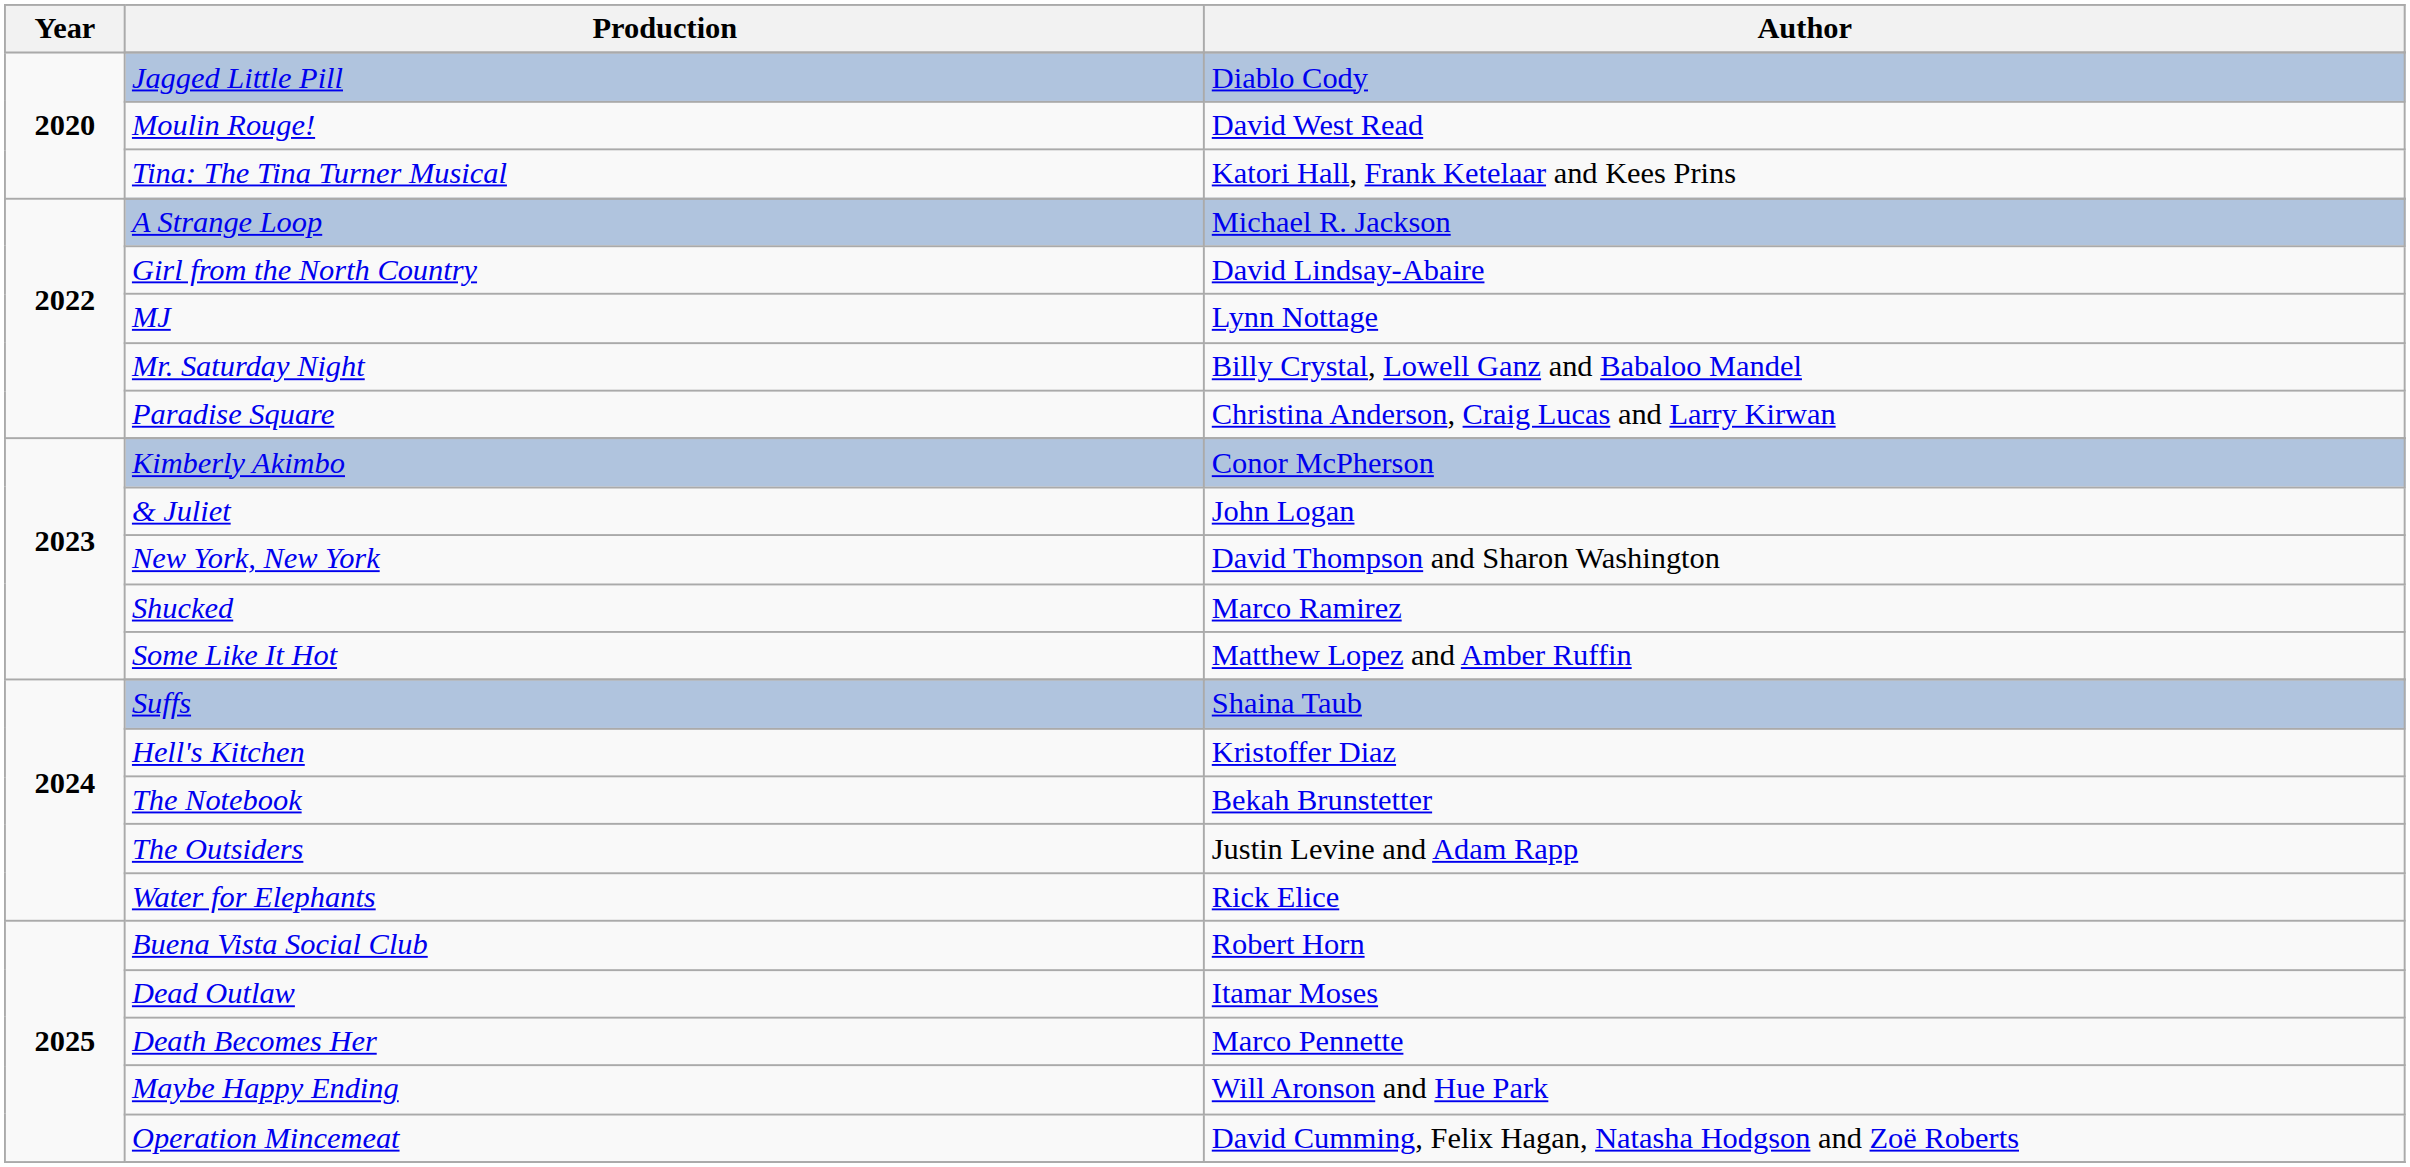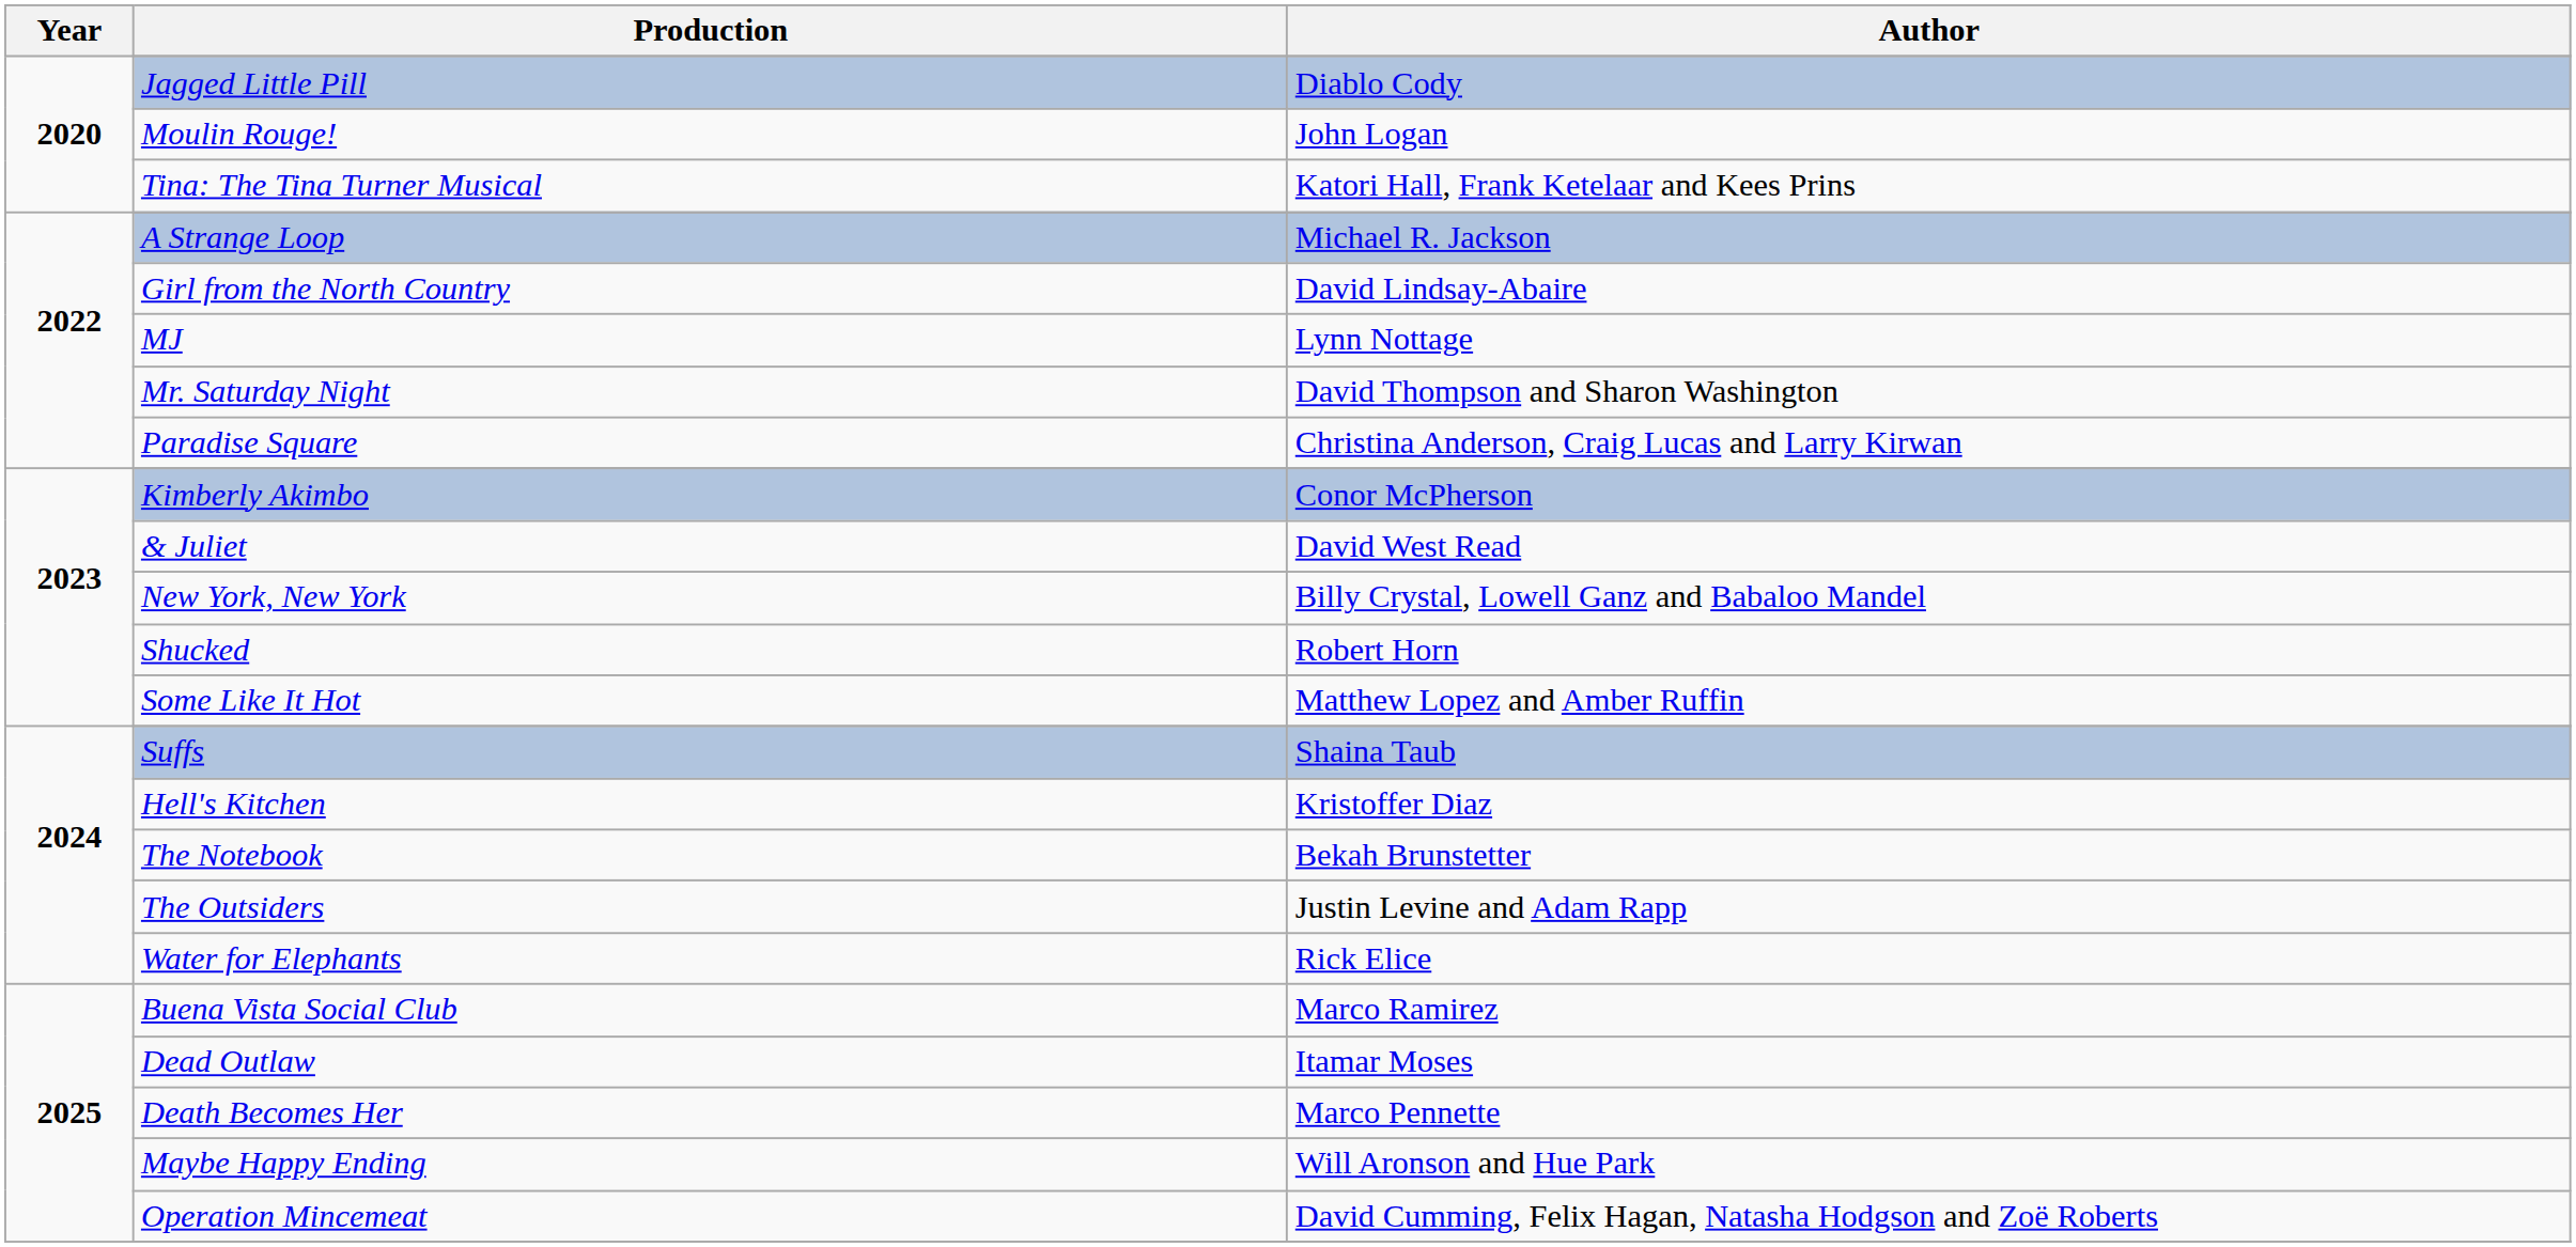 <table class="wikitable" style="width:100%;">
 <tr style="background:#bebebe;">
 <th style="width:5%;">Year</th>
 <th style="width:45%;">Production</th>
 <th style="width:50%;">Author</th>
 </tr>
 <tr>
 <td rowspan="4" align="center"><strong>2020</strong><br></td>
 </tr>
 <tr style="background:#B0C4DE">
 <td><em><a href='#'>Jagged Little Pill</a></em></td>
 <td><a href='#'>Diablo Cody</a></td>
 </tr>
 <tr>
 <td><em><a href='#'>Moulin Rouge!</a></em></td>
-<td><a href='#'>David West Read</a></td>
+<td><a href='#'>John Logan</a></td>
 </tr>
 <tr>
 <td><em><a href='#'>Tina: The Tina Turner Musical</a></em></td>
 <td><a href='#'>Katori Hall</a>, <a href='#'>Frank Ketelaar</a> and Kees Prins</td>
 </tr>
 <tr>
 <td rowspan="6" align="center"><strong>2022</strong><br><br></td>
 </tr>
 <tr style="background:#B0C4DE">
 <td><em><a href='#'>A Strange Loop</a></em></td>
 <td><a href='#'>Michael R. Jackson</a></td>
 </tr>
 <tr>
 <td><em><a href='#'>Girl from the North Country</a></em></td>
 <td><a href='#'>David Lindsay-Abaire</a></td>
 </tr>
 <tr>
 <td><em><a href='#'>MJ</a></em></td>
 <td><a href='#'>Lynn Nottage</a></td>
 </tr>
 <tr>
 <td><em><a href='#'>Mr. Saturday Night</a></em></td>
-<td><a href='#'>Billy Crystal</a>, <a href='#'>Lowell Ganz</a> and <a href='#'>Babaloo Mandel</a></td>
+<td><a href='#'>David Thompson</a> and Sharon Washington</td>
 </tr>
 <tr>
 <td><em><a href='#'>Paradise Square</a></em></td>
 <td><a href='#'>Christina Anderson</a>, <a href='#'>Craig Lucas</a> and <a href='#'>Larry Kirwan</a></td>
 </tr>
 <tr>
 <td rowspan="6" align="center"><strong>2023</strong><br><br></td>
 </tr>
 <tr style="background:#B0C4DE">
 <td><em><a href='#'>Kimberly Akimbo</a></em></td>
 <td><a href='#'>Conor McPherson</a></td>
 </tr>
 <tr>
 <td><em><a href='#'>& Juliet</a></em></td>
-<td><a href='#'>John Logan</a></td>
+<td><a href='#'>David West Read</a></td>
 </tr>
 <tr>
 <td><em><a href='#'>New York, New York</a></em></td>
-<td><a href='#'>David Thompson</a> and Sharon Washington</td>
+<td><a href='#'>Billy Crystal</a>, <a href='#'>Lowell Ganz</a> and <a href='#'>Babaloo Mandel</a></td>
 </tr>
 <tr>
 <td><em><a href='#'>Shucked</a></em></td>
-<td><a href='#'>Marco Ramirez</a></td>
+<td><a href='#'>Robert Horn</a></td>
 </tr>
 <tr>
 <td><em><a href='#'>Some Like It Hot</a></em></td>
 <td><a href='#'>Matthew Lopez</a> and <a href='#'>Amber Ruffin</a></td>
 </tr>
 <tr>
 <td rowspan="6" align="center"><strong>2024</strong><br><br></td>
 </tr>
 <tr style="background:#B0C4DE">
 <td><em><a href='#'>Suffs</a></em></td>
 <td><a href='#'>Shaina Taub</a></td>
 </tr>
 <tr>
 <td><em><a href='#'>Hell's Kitchen</a></em></td>
 <td><a href='#'>Kristoffer Diaz</a></td>
 </tr>
 <tr>
 <td><em><a href='#'>The Notebook</a></em></td>
 <td><a href='#'>Bekah Brunstetter</a></td>
 </tr>
 <tr>
 <td><em><a href='#'>The Outsiders</a></em></td>
 <td>Justin Levine and <a href='#'>Adam Rapp</a></td>
 </tr>
 <tr>
 <td><em><a href='#'>Water for Elephants</a></em></td>
 <td><a href='#'>Rick Elice</a></td>
 </tr>
 <tr>
 <td rowspan="7" align="center"><strong>2025</strong><br></td>
 <td><em><a href='#'>Buena Vista Social Club</a></em></td>
-<td><a href='#'>Robert Horn</a></td>
+<td><a href='#'>Marco Ramirez</a></td>
 </tr>
 <tr>
 <td><em><a href='#'>Dead Outlaw</a></em></td>
 <td><a href='#'>Itamar Moses</a></td>
 </tr>
 <tr>
 <td><em><a href='#'>Death Becomes Her</a></em></td>
 <td><a href='#'>Marco Pennette</a></td>
 </tr>
 <tr>
 <td><em><a href='#'>Maybe Happy Ending</a></em></td>
 <td><a href='#'>Will Aronson</a> and <a href='#'>Hue Park</a></td>
 </tr>
 <tr>
 <td><em><a href='#'>Operation Mincemeat</a></em></td>
 <td><a href='#'>David Cumming</a>, Felix Hagan, <a href='#'>Natasha Hodgson</a> and <a href='#'>Zoë Roberts</a></td>
 </tr>
 <tr>
 </tr>
 </table>
